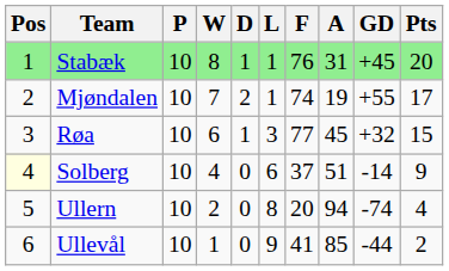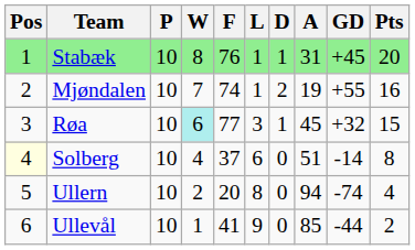 <table class="wikitable sortable" style="text-align: center;">
 <tr>
 <th>Pos</th>
 <th>Team</th>
 <th>P</th>
 <th>W</th>
+<th>F</th>
+<th>L</th>
 <th>D</th>
-<th>L</th>
-<th>F</th>
 <th>A</th>
 <th>GD</th>
 <th>Pts</th>
 </tr>
 <tr style="background:#90EE90;">
 <td>1</td>
 <td align="left"><a href='#'>Stabæk</a></td>
 <td>10</td>
 <td>8</td>
+<td>76</td>
 <td>1</td>
 <td>1</td>
-<td>76</td>
 <td>31</td>
 <td>+45</td>
 <td>20</td>
 </tr>
 <tr>
 <td>2</td>
 <td align="left"><a href='#'>Mjøndalen</a></td>
 <td>10</td>
 <td>7</td>
+<td>74</td>
+<td>1</td>
 <td>2</td>
-<td>1</td>
-<td>74</td>
 <td>19</td>
 <td>+55</td>
-<td>17</td>
+<td>16</td>
 </tr>
 <tr>
 <td>3</td>
 <td align="left"><a href='#'>Røa</a></td>
 <td>10</td>
-<td>6</td>
+<td style="background: paleturquoise;">6</td>
+<td>77</td>
+<td>3</td>
 <td>1</td>
-<td>3</td>
-<td>77</td>
 <td>45</td>
 <td>+32</td>
 <td>15</td>
 </tr>
 <tr>
 <td style="background: lightyellow;">4</td>
 <td align="left"><a href='#'>Solberg</a></td>
 <td>10</td>
 <td>4</td>
+<td>37</td>
+<td>6</td>
 <td>0</td>
-<td>6</td>
-<td>37</td>
 <td>51</td>
 <td>-14</td>
-<td>9</td>
+<td>8</td>
 </tr>
 <tr>
 <td>5</td>
 <td align="left"><a href='#'>Ullern</a></td>
 <td>10</td>
 <td>2</td>
+<td>20</td>
+<td>8</td>
 <td>0</td>
-<td>8</td>
-<td>20</td>
 <td>94</td>
 <td>-74</td>
 <td>4</td>
 </tr>
 <tr>
 <td>6</td>
 <td align="left"><a href='#'>Ullevål</a></td>
 <td>10</td>
 <td>1</td>
+<td>41</td>
+<td>9</td>
 <td>0</td>
-<td>9</td>
-<td>41</td>
 <td>85</td>
 <td>-44</td>
 <td>2</td>
 </tr>
 </table>
